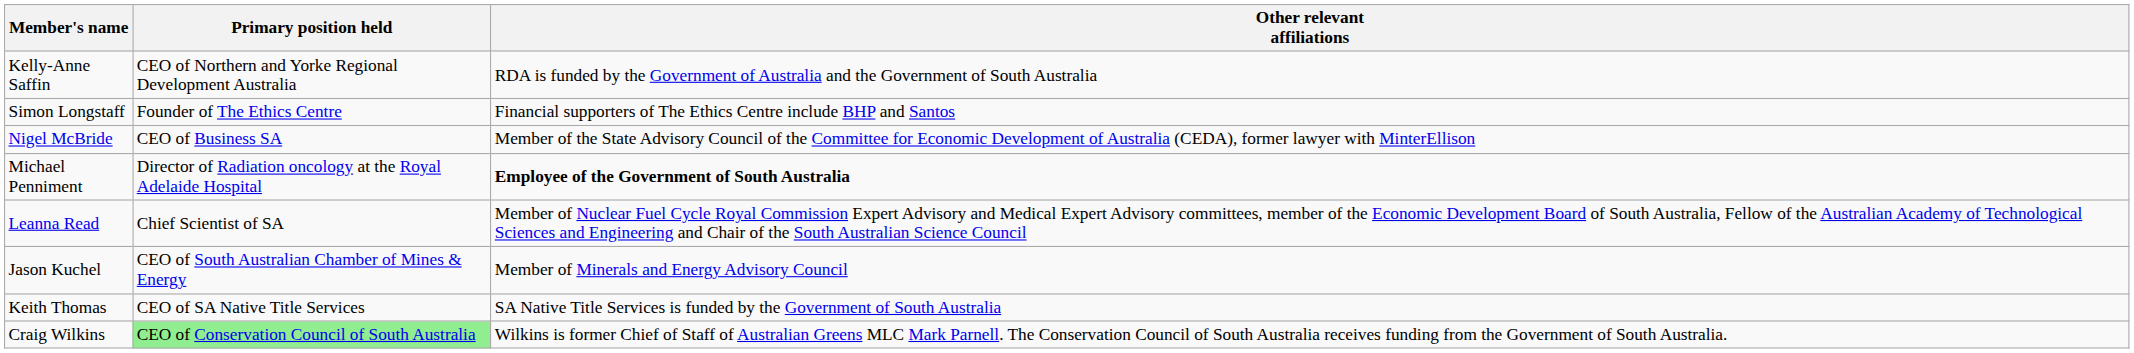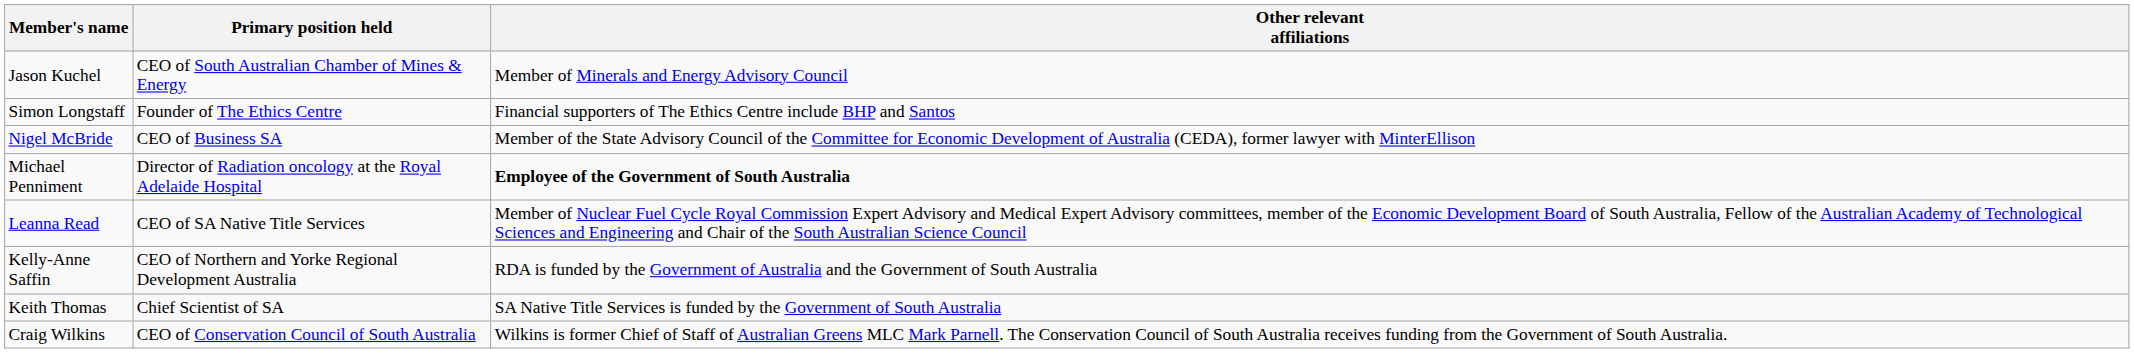 <table class="wikitable">
 <tr>
 <th>Member's name</th>
 <th>Primary position held</th>
 <th>Other relevant <br> affiliations</th>
 </tr>
 <tr>
-<td>Kelly-Anne Saffin</td>
-<td>CEO of Northern and Yorke Regional Development Australia</td>
-<td>RDA is funded by the <a href='#'>Government of Australia</a> and the Government of South Australia</td>
+<td>Jason Kuchel</td>
+<td>CEO of <a href='#'>South Australian Chamber of Mines & Energy</a></td>
+<td>Member of <a href='#'>Minerals and Energy Advisory Council</a></td>
 </tr>
 <tr>
 <td>Simon Longstaff</td>
 <td>Founder of <a href='#'>The Ethics Centre</a></td>
 <td>Financial supporters of The Ethics Centre include <a href='#'>BHP</a> and <a href='#'>Santos</a></td>
 </tr>
 <tr>
 <td><a href='#'>Nigel McBride</a></td>
 <td>CEO of <a href='#'>Business SA</a></td>
 <td>Member of the State Advisory Council of the <a href='#'>Committee for Economic Development of Australia</a> (CEDA), former lawyer with <a href='#'>MinterEllison</a></td>
 </tr>
 <tr>
 <td>Michael Penniment</td>
 <td>Director of <a href='#'>Radiation oncology</a> at the <a href='#'>Royal Adelaide Hospital</a></td>
 <td><strong>Employee of the Government of South Australia</strong></td>
 </tr>
 <tr>
 <td><a href='#'>Leanna Read</a></td>
-<td>Chief Scientist of SA</td>
+<td>CEO of SA Native Title Services</td>
 <td>Member of <a href='#'>Nuclear Fuel Cycle Royal Commission</a> Expert Advisory and Medical Expert Advisory committees, member of the <a href='#'>Economic Development Board</a> of South Australia, Fellow of the <a href='#'>Australian Academy of Technological Sciences and Engineering</a> and Chair of the <a href='#'>South Australian Science Council</a></td>
 </tr>
 <tr>
-<td>Jason Kuchel</td>
-<td>CEO of <a href='#'>South Australian Chamber of Mines & Energy</a></td>
-<td>Member of <a href='#'>Minerals and Energy Advisory Council</a></td>
+<td>Kelly-Anne Saffin</td>
+<td>CEO of Northern and Yorke Regional Development Australia</td>
+<td>RDA is funded by the <a href='#'>Government of Australia</a> and the Government of South Australia</td>
 </tr>
 <tr>
 <td>Keith Thomas</td>
-<td>CEO of SA Native Title Services</td>
+<td>Chief Scientist of SA</td>
 <td>SA Native Title Services is funded by the <a href='#'>Government of South Australia</a></td>
 </tr>
 <tr>
 <td>Craig Wilkins</td>
-<td style="background: lightgreen;">CEO of <a href='#'>Conservation Council of South Australia</a></td>
+<td>CEO of <a href='#'>Conservation Council of South Australia</a></td>
 <td>Wilkins is former Chief of Staff of <a href='#'>Australian Greens</a> MLC <a href='#'>Mark Parnell</a>. The Conservation Council of South Australia receives funding from the Government of South Australia.</td>
 </tr>
 </table>
